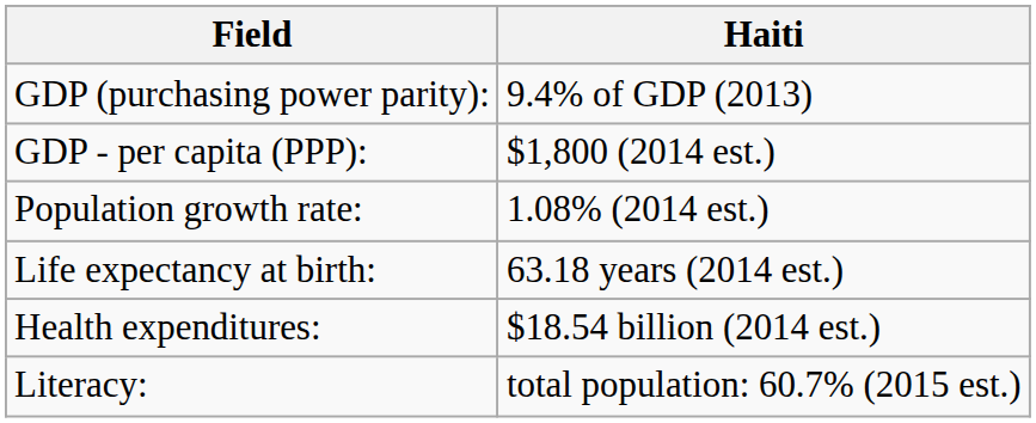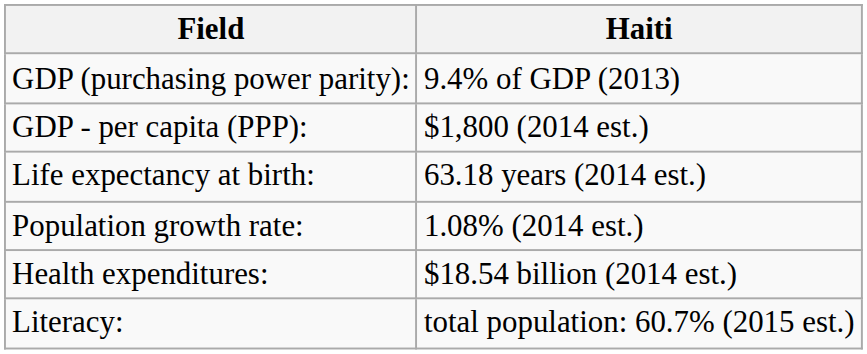 <table class="wikitable">
 <tr>
 <th>Field</th>
 <th>Haiti</th>
 </tr>
 <tr>
 <td>GDP (purchasing power parity):</td>
 <td>9.4% of GDP (2013)</td>
 </tr>
 <tr>
 <td>GDP - per capita (PPP):</td>
 <td>$1,800 (2014 est.)</td>
 </tr>
 <tr>
+<td>Life expectancy at birth:</td>
+<td>63.18 years (2014 est.)</td>
+</tr>
+<tr>
 <td>Population growth rate:</td>
 <td>1.08% (2014 est.)</td>
-</tr>
-<tr>
-<td>Life expectancy at birth:</td>
-<td>63.18 years (2014 est.)</td>
 </tr>
 <tr>
 <td>Health expenditures:</td>
 <td>$18.54 billion (2014 est.)</td>
 </tr>
 <tr>
 <td>Literacy:</td>
 <td>total population: 60.7% (2015 est.)</td>
 </tr>
 </table>
